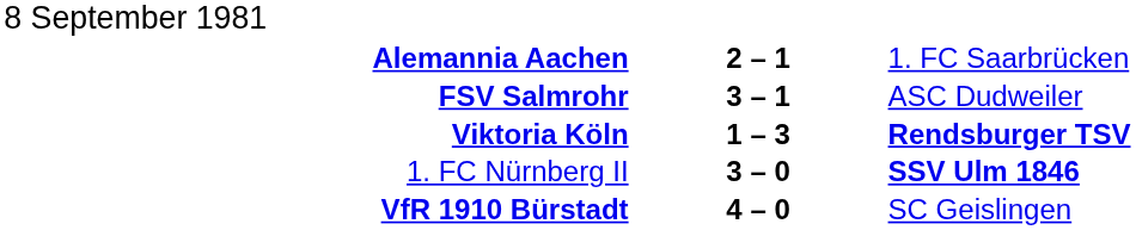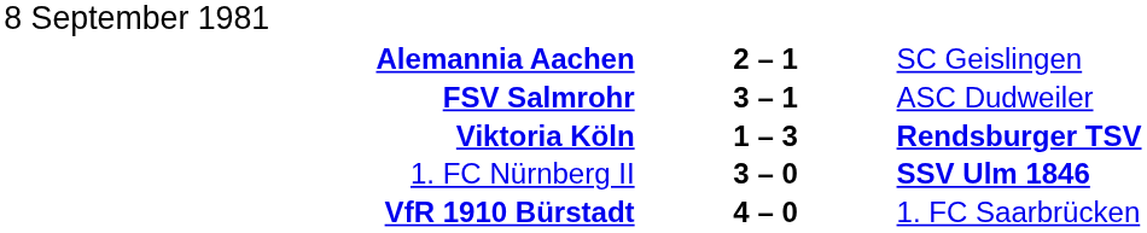 <table width=100% cellspacing=1>
 <tr>
 <th width=25%></th>
 <th width=10%></th>
 <th width=25%></th>
 <th></th>
 </tr>
 <tr>
 <td>8 September 1981</td>
 </tr>
 <tr style=font-size:90%>
 <td align=right><strong><a href='#'>Alemannia Aachen</a></strong></td>
 <td align=center><strong>2 – 1</strong></td>
-<td><a href='#'>1. FC Saarbrücken</a></td>
+<td><a href='#'>SC Geislingen</a></td>
 </tr>
 <tr style=font-size:90%>
 <td align=right><strong><a href='#'>FSV Salmrohr</a></strong></td>
 <td align=center><strong>3 – 1</strong></td>
 <td><a href='#'>ASC Dudweiler</a></td>
 </tr>
 <tr style=font-size:90%>
 <td align=right><strong><a href='#'>Viktoria Köln</a></strong></td>
 <td align=center><strong>1 – 3</strong></td>
 <td><strong><a href='#'>Rendsburger TSV</a></strong></td>
 </tr>
 <tr style=font-size:90%>
 <td align=right><a href='#'>1. FC Nürnberg II</a></td>
 <td align=center><strong>3 – 0</strong></td>
 <td><strong><a href='#'>SSV Ulm 1846</a></strong></td>
 </tr>
 <tr style=font-size:90%>
 <td align=right><strong><a href='#'>VfR 1910 Bürstadt</a></strong></td>
 <td align=center><strong>4 – 0</strong></td>
-<td><a href='#'>SC Geislingen</a></td>
+<td><a href='#'>1. FC Saarbrücken</a></td>
 </tr>
 </table>
